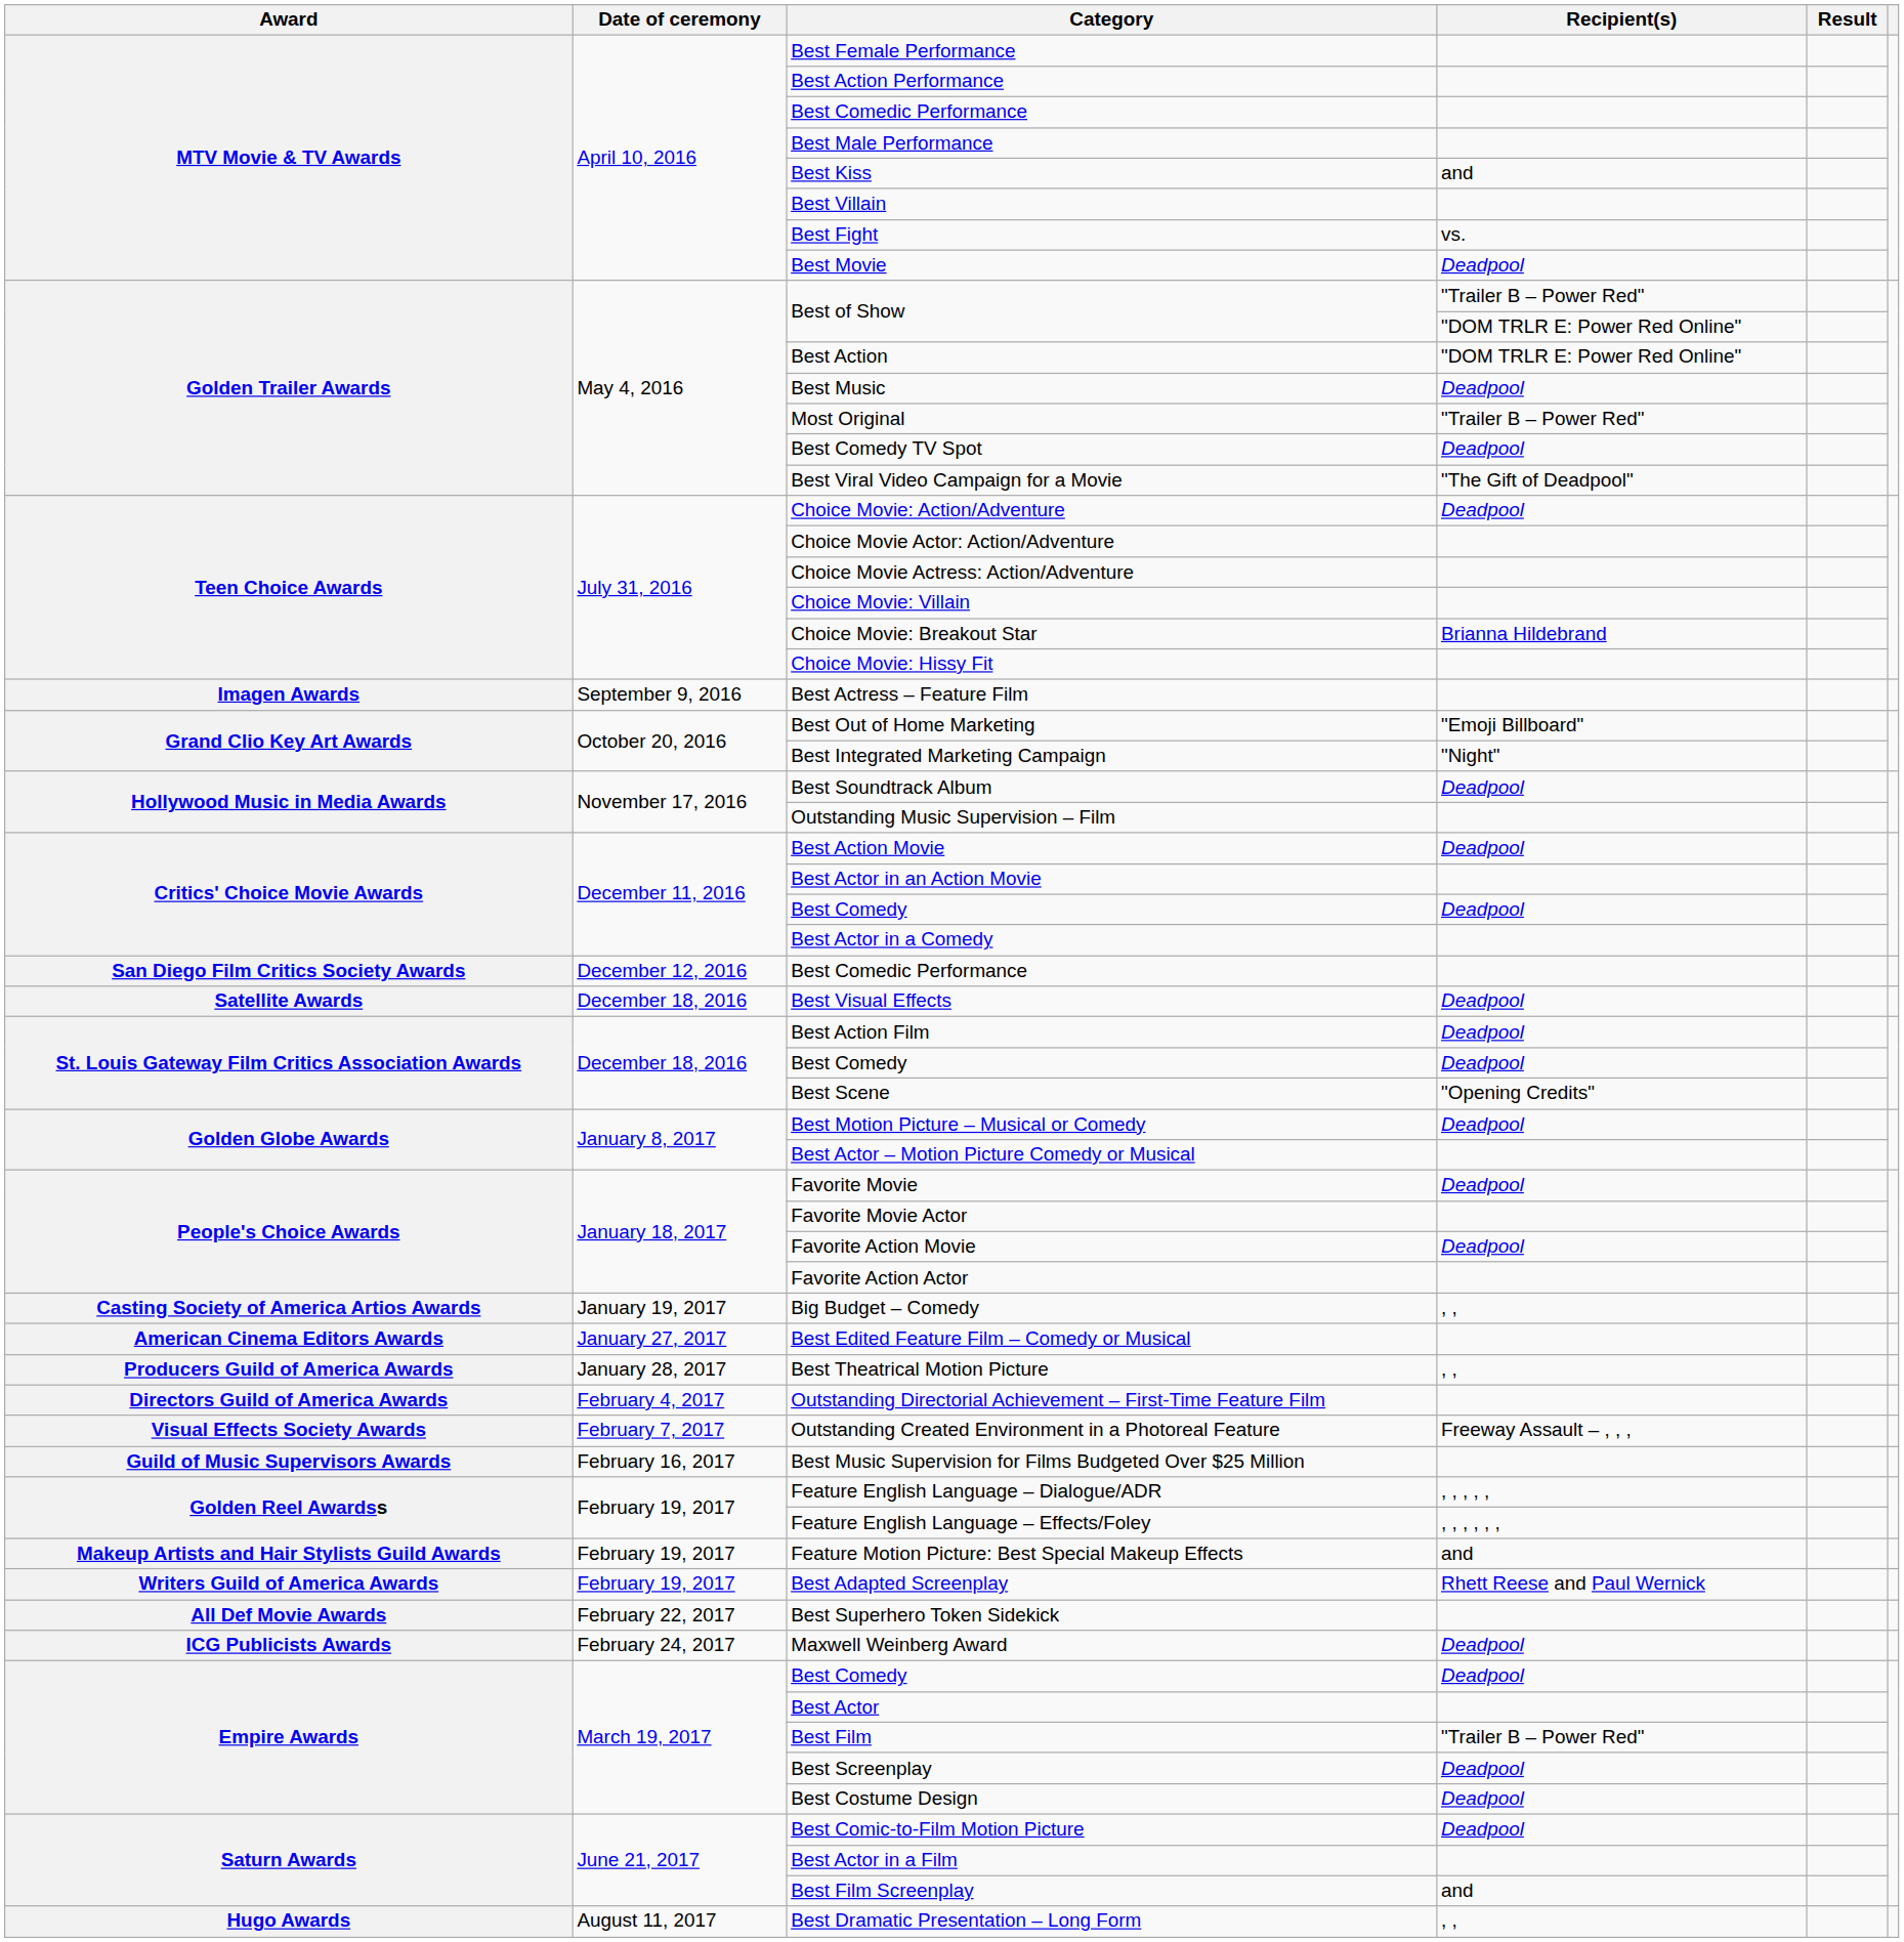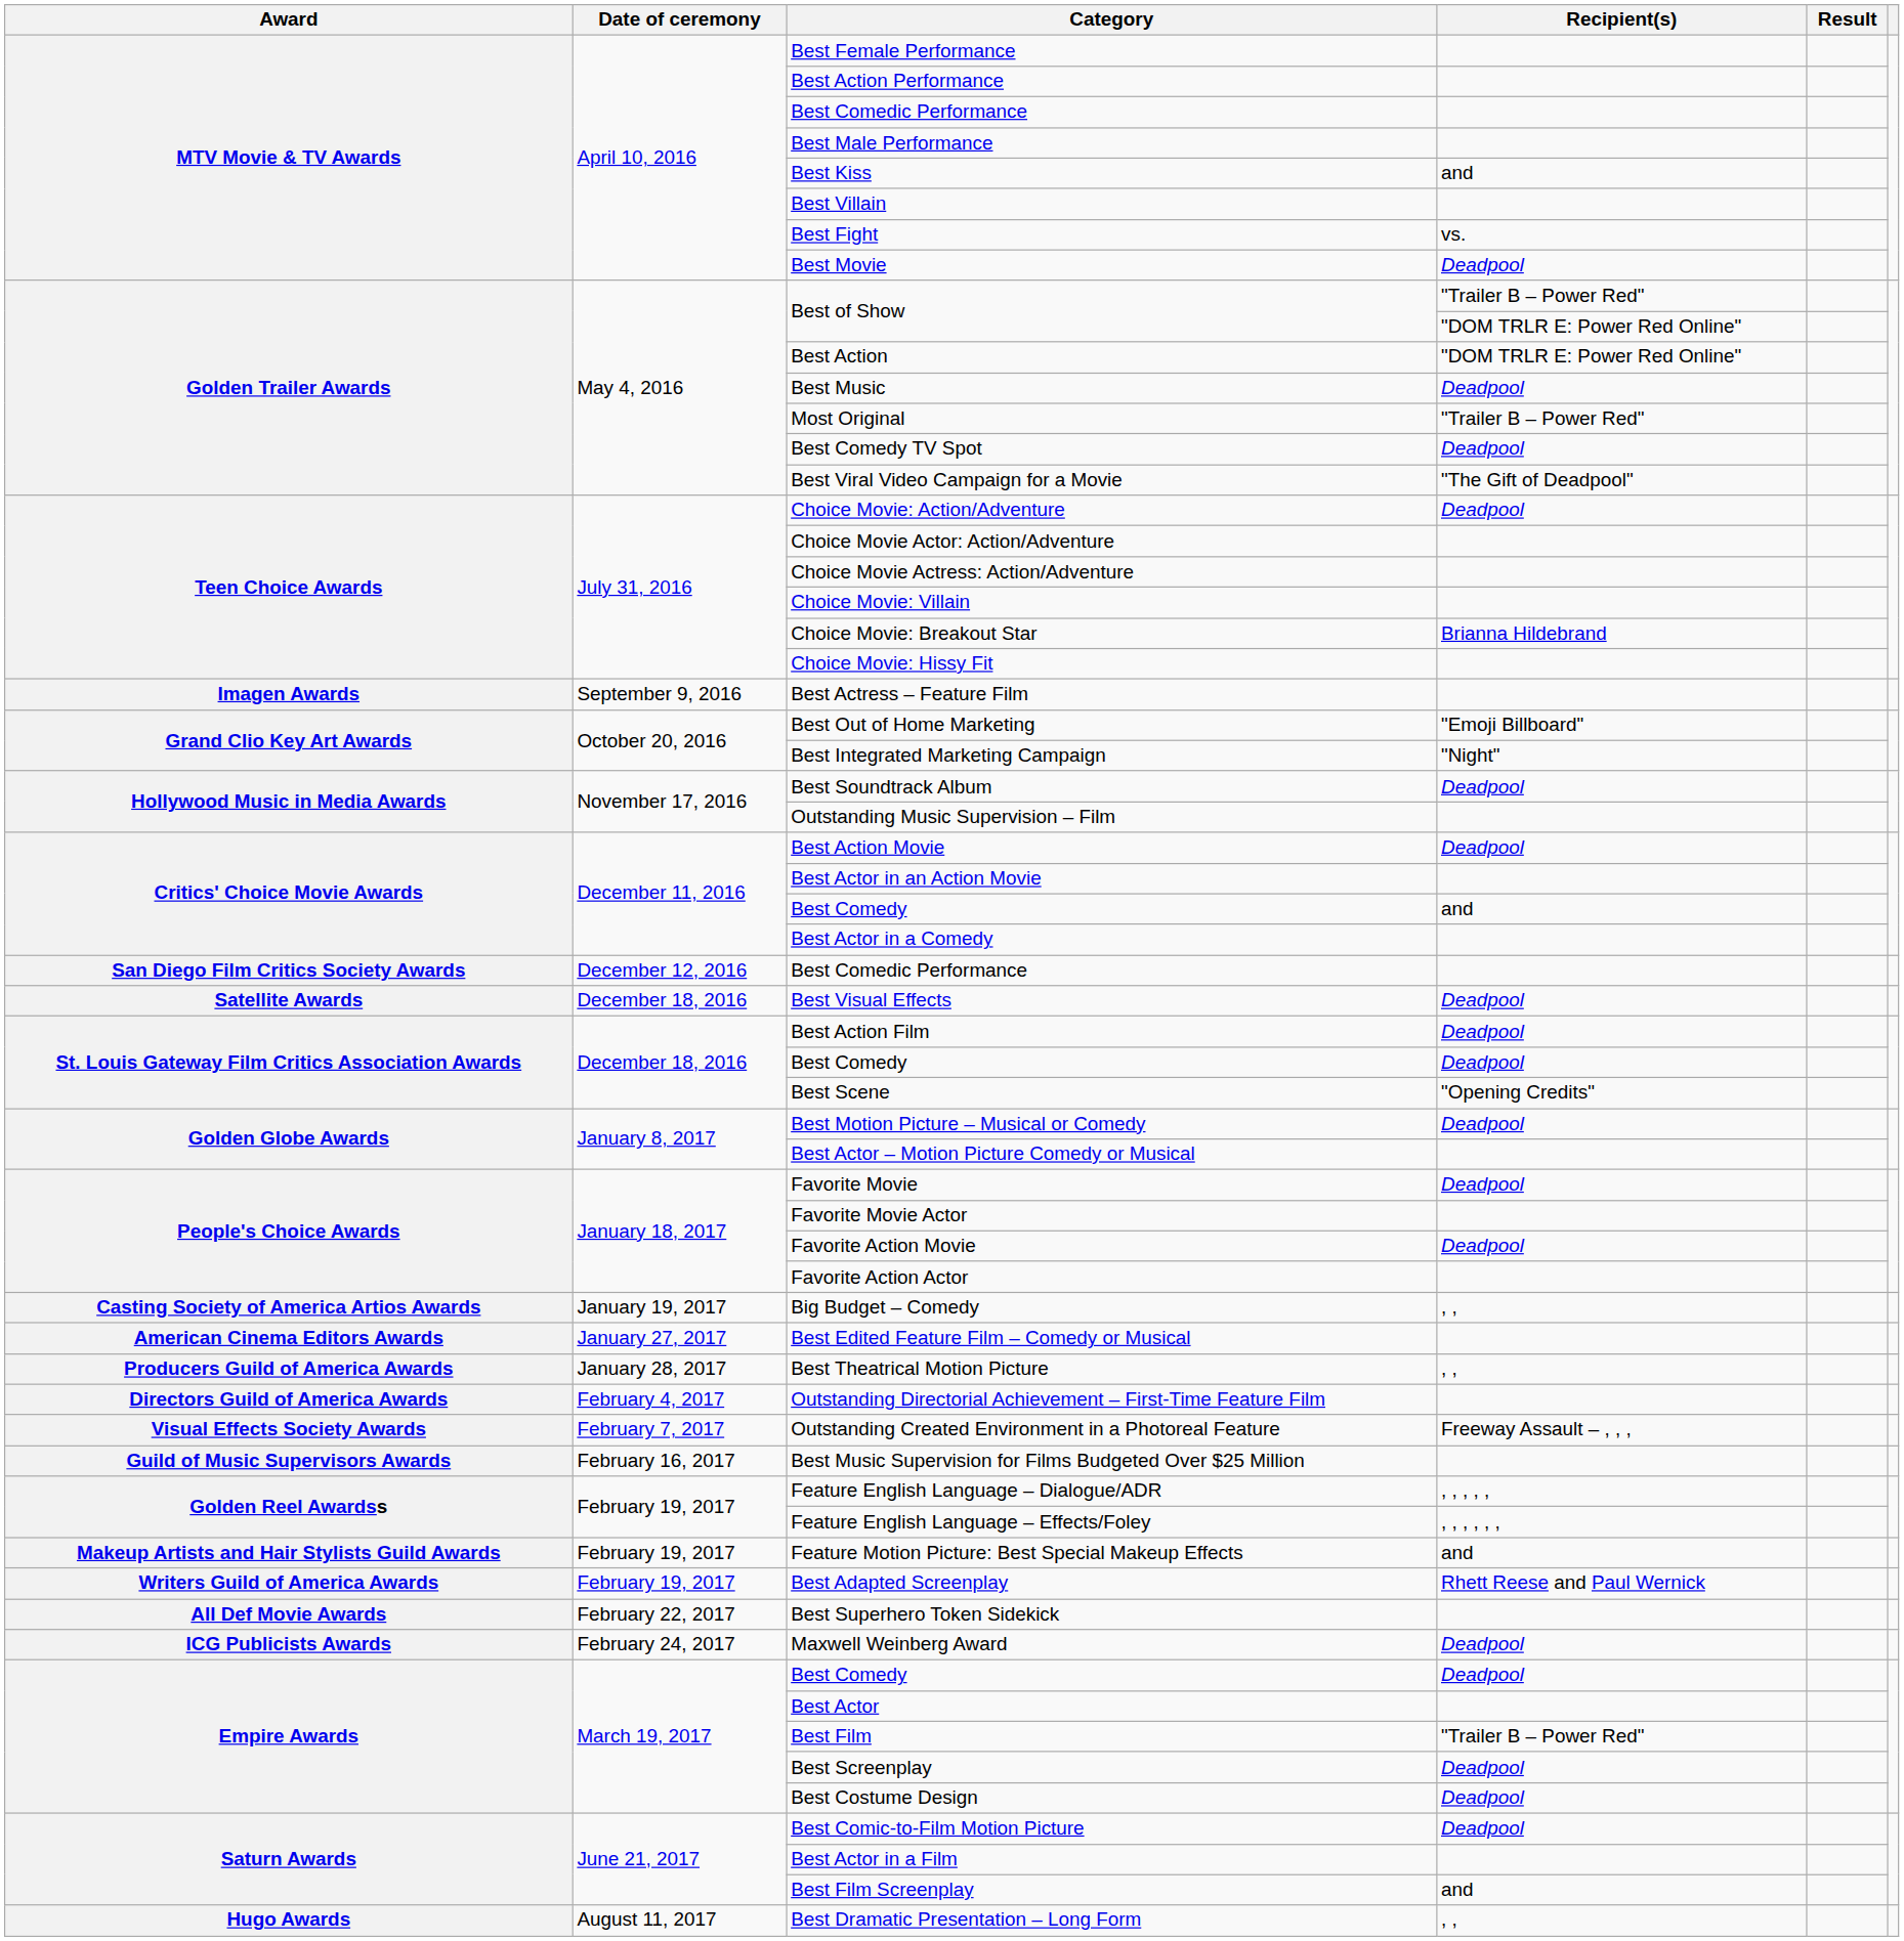 <table class="wikitable plainrowheaders sortable" style="width: 99%;">
 <tr>
 <th scope="col">Award</th>
 <th scope="col">Date of ceremony</th>
 <th scope="col">Category</th>
 <th scope="col">Recipient(s)</th>
 <th scope="col">Result</th>
 <th scope="col" class="unsortable"></th>
 </tr>
 <tr>
 <th scope="row" rowspan="8"><a href='#'>MTV Movie & TV Awards</a></th>
 <td rowspan="8"><a href='#'>April 10, 2016</a></td>
 <td><a href='#'>Best Female Performance</a></td>
 <td></td>
 <td></td>
 <td rowspan="8" style="text-align:center;"></td>
 </tr>
 <tr>
 <td><a href='#'>Best Action Performance</a></td>
 <td></td>
 <td></td>
 </tr>
 <tr>
 <td><a href='#'>Best Comedic Performance</a></td>
 <td></td>
 <td></td>
 </tr>
 <tr>
 <td><a href='#'>Best Male Performance</a></td>
 <td></td>
 <td></td>
 </tr>
 <tr>
 <td><a href='#'>Best Kiss</a></td>
 <td> and </td>
 <td></td>
 </tr>
 <tr>
 <td><a href='#'>Best Villain</a></td>
 <td></td>
 <td></td>
 </tr>
 <tr>
 <td><a href='#'>Best Fight</a></td>
 <td> vs. </td>
 <td></td>
 </tr>
 <tr>
 <td><a href='#'>Best Movie</a></td>
 <td><em><a href='#'>Deadpool</a></em></td>
 <td></td>
 </tr>
 <tr>
 <th scope="row" rowspan="7"><a href='#'>Golden Trailer Awards</a></th>
 <td rowspan="7">May 4, 2016</td>
 <td rowspan="2">Best of Show</td>
 <td>"Trailer B – Power Red"</td>
 <td></td>
 <td rowspan="7" style="text-align:center;"></td>
 </tr>
 <tr>
 <td>"DOM TRLR E: Power Red Online"</td>
 <td></td>
 </tr>
 <tr>
 <td>Best Action</td>
 <td>"DOM TRLR E: Power Red Online"</td>
 <td></td>
 </tr>
 <tr>
 <td>Best Music</td>
 <td><em><a href='#'>Deadpool</a></em></td>
 <td></td>
 </tr>
 <tr>
 <td>Most Original</td>
 <td>"Trailer B – Power Red"</td>
 <td></td>
 </tr>
 <tr>
 <td>Best Comedy TV Spot</td>
 <td><em><a href='#'>Deadpool</a></em></td>
 <td></td>
 </tr>
 <tr>
 <td>Best Viral Video Campaign for a Movie</td>
 <td>"The Gift of Deadpool"</td>
 <td></td>
 </tr>
 <tr>
 <th scope="row" rowspan="6"><a href='#'>Teen Choice Awards</a></th>
 <td rowspan="6"><a href='#'>July 31, 2016</a></td>
 <td><a href='#'>Choice Movie: Action/Adventure</a></td>
 <td><em><a href='#'>Deadpool</a></em></td>
 <td></td>
 <td rowspan="6" style="text-align:center;"></td>
 </tr>
 <tr>
 <td>Choice Movie Actor: Action/Adventure</td>
 <td></td>
 <td></td>
 </tr>
 <tr>
 <td>Choice Movie Actress: Action/Adventure</td>
 <td></td>
 <td></td>
 </tr>
 <tr>
 <td><a href='#'>Choice Movie: Villain</a></td>
 <td></td>
 <td></td>
 </tr>
 <tr>
 <td>Choice Movie: Breakout Star</td>
 <td><a href='#'>Brianna Hildebrand</a></td>
 <td></td>
 </tr>
 <tr>
 <td><a href='#'>Choice Movie: Hissy Fit</a></td>
 <td></td>
 <td></td>
 </tr>
 <tr>
 <th scope="row"><a href='#'>Imagen Awards</a></th>
 <td>September 9, 2016</td>
 <td>Best Actress – Feature Film</td>
 <td></td>
 <td></td>
 <td style="text-align:center;"></td>
 </tr>
 <tr>
 <th scope="row" rowspan="2"><a href='#'>Grand Clio Key Art Awards</a></th>
 <td rowspan="2">October 20, 2016</td>
 <td>Best Out of Home Marketing</td>
 <td>"Emoji Billboard"</td>
 <td></td>
 <td rowspan="2" style="text-align:center;"></td>
 </tr>
 <tr>
 <td>Best Integrated Marketing Campaign</td>
 <td>"Night"</td>
 <td></td>
 </tr>
 <tr>
 <th scope="row" rowspan="2"><a href='#'>Hollywood Music in Media Awards</a></th>
 <td rowspan="2">November 17, 2016</td>
 <td>Best Soundtrack Album</td>
 <td><em><a href='#'>Deadpool</a></em></td>
 <td></td>
 <td rowspan="2" style="text-align:center;"></td>
 </tr>
 <tr>
 <td>Outstanding Music Supervision – Film</td>
 <td></td>
 <td></td>
 </tr>
 <tr>
 <th scope="row" rowspan="4"><a href='#'>Critics' Choice Movie Awards</a></th>
 <td rowspan="4"><a href='#'>December 11, 2016</a></td>
 <td><a href='#'>Best Action Movie</a></td>
 <td><em><a href='#'>Deadpool</a></em></td>
 <td></td>
 <td rowspan="4" style="text-align:center;"></td>
 </tr>
 <tr>
 <td><a href='#'>Best Actor in an Action Movie</a></td>
 <td></td>
 <td></td>
 </tr>
 <tr>
 <td><a href='#'>Best Comedy</a></td>
-<td><em><a href='#'>Deadpool</a></em></td>
+<td> and </td>
 <td></td>
 </tr>
 <tr>
 <td><a href='#'>Best Actor in a Comedy</a></td>
 <td></td>
 <td></td>
 </tr>
 <tr>
 <th scope="row"><a href='#'>San Diego Film Critics Society Awards</a></th>
 <td><a href='#'>December 12, 2016</a></td>
 <td>Best Comedic Performance</td>
 <td></td>
 <td></td>
 <td style="text-align:center;"></td>
 </tr>
 <tr>
 <th scope="row"><a href='#'>Satellite Awards</a></th>
 <td><a href='#'>December 18, 2016</a></td>
 <td><a href='#'>Best Visual Effects</a></td>
 <td><em><a href='#'>Deadpool</a></em></td>
 <td></td>
 <td style="text-align:center;"></td>
 </tr>
 <tr>
 <th scope="row" rowspan="3"><a href='#'>St. Louis Gateway Film Critics Association Awards</a></th>
 <td rowspan="3"><a href='#'>December 18, 2016</a></td>
 <td>Best Action Film</td>
 <td><em><a href='#'>Deadpool</a></em></td>
 <td></td>
 <td rowspan="3" style="text-align:center;"></td>
 </tr>
 <tr>
 <td>Best Comedy</td>
 <td><em><a href='#'>Deadpool</a></em></td>
 <td></td>
 </tr>
 <tr>
 <td>Best Scene</td>
 <td>"Opening Credits"</td>
 <td></td>
 </tr>
 <tr>
 <th scope="row" rowspan="2"><a href='#'>Golden Globe Awards</a></th>
 <td rowspan="2"><a href='#'>January 8, 2017</a></td>
 <td><a href='#'>Best Motion Picture – Musical or Comedy</a></td>
 <td><em><a href='#'>Deadpool</a></em></td>
 <td></td>
 <td rowspan="2" style="text-align:center;"></td>
 </tr>
 <tr>
 <td><a href='#'>Best Actor – Motion Picture Comedy or Musical</a></td>
 <td></td>
 <td></td>
 </tr>
 <tr>
 <th scope="row" rowspan="4"><a href='#'>People's Choice Awards</a></th>
 <td rowspan="4"><a href='#'>January 18, 2017</a></td>
 <td>Favorite Movie</td>
 <td><em><a href='#'>Deadpool</a></em></td>
 <td></td>
 <td rowspan="4" style="text-align:center;"></td>
 </tr>
 <tr>
 <td>Favorite Movie Actor</td>
 <td></td>
 <td></td>
 </tr>
 <tr>
 <td>Favorite Action Movie</td>
 <td><em><a href='#'>Deadpool</a></em></td>
 <td></td>
 </tr>
 <tr>
 <td>Favorite Action Actor</td>
 <td></td>
 <td></td>
 </tr>
 <tr>
 <th scope="row"><a href='#'>Casting Society of America Artios Awards</a></th>
 <td>January 19, 2017</td>
 <td>Big Budget – Comedy</td>
 <td>, , </td>
 <td></td>
 <td style="text-align:center;"></td>
 </tr>
 <tr>
 <th scope="row"><a href='#'>American Cinema Editors Awards</a></th>
 <td><a href='#'>January 27, 2017</a></td>
 <td><a href='#'>Best Edited Feature Film – Comedy or Musical</a></td>
 <td></td>
 <td></td>
 <td style="text-align:center;"></td>
 </tr>
 <tr>
 <th scope="row"><a href='#'>Producers Guild of America Awards</a></th>
 <td>January 28, 2017</td>
 <td>Best Theatrical Motion Picture</td>
 <td>, , </td>
 <td></td>
 <td style="text-align:center;"></td>
 </tr>
 <tr>
 <th scope="row"><a href='#'>Directors Guild of America Awards</a></th>
 <td><a href='#'>February 4, 2017</a></td>
 <td><a href='#'>Outstanding Directorial Achievement – First-Time Feature Film</a></td>
 <td></td>
 <td></td>
 <td style="text-align:center;"></td>
 </tr>
 <tr>
 <th scope="row"><a href='#'>Visual Effects Society Awards</a></th>
 <td><a href='#'>February 7, 2017</a></td>
 <td>Outstanding Created Environment in a Photoreal Feature</td>
 <td>Freeway Assault – , , , </td>
 <td></td>
 <td style="text-align:center;"></td>
 </tr>
 <tr>
 <th scope="row"><a href='#'>Guild of Music Supervisors Awards</a></th>
 <td>February 16, 2017</td>
 <td>Best Music Supervision for Films Budgeted Over $25 Million</td>
 <td></td>
 <td></td>
 <td style="text-align:center;"></td>
 </tr>
 <tr>
 <th scope="row" rowspan="2"><a href='#'>Golden Reel Awards</a>s</th>
 <td rowspan="2">February 19, 2017</td>
 <td>Feature English Language – Dialogue/ADR</td>
 <td>, , , , , </td>
 <td></td>
 <td rowspan="2" style="text-align:center;"></td>
 </tr>
 <tr>
 <td>Feature English Language – Effects/Foley</td>
 <td>, , , , , , </td>
 <td></td>
 </tr>
 <tr>
 <th scope="row"><a href='#'>Makeup Artists and Hair Stylists Guild Awards</a></th>
 <td>February 19, 2017</td>
 <td>Feature Motion Picture: Best Special Makeup Effects</td>
 <td> and </td>
 <td></td>
 <td style="text-align:center;"></td>
 </tr>
 <tr>
 <th scope="row"><a href='#'>Writers Guild of America Awards</a></th>
 <td><a href='#'>February 19, 2017</a></td>
 <td><a href='#'>Best Adapted Screenplay</a></td>
 <td><a href='#'>Rhett Reese</a> and <a href='#'>Paul Wernick</a></td>
 <td></td>
 <td style="text-align:center;"></td>
 </tr>
 <tr>
 <th scope="row"><a href='#'>All Def Movie Awards</a></th>
 <td>February 22, 2017</td>
 <td>Best Superhero Token Sidekick</td>
 <td></td>
 <td></td>
 <td style="text-align:center;"></td>
 </tr>
 <tr>
 <th scope="row"><a href='#'>ICG Publicists Awards</a></th>
 <td>February 24, 2017</td>
 <td>Maxwell Weinberg Award</td>
 <td><em><a href='#'>Deadpool</a></em></td>
 <td></td>
 <td style="text-align:center;"></td>
 </tr>
 <tr>
 <th scope="row" rowspan="5"><a href='#'>Empire Awards</a></th>
 <td rowspan="5"><a href='#'>March 19, 2017</a></td>
 <td><a href='#'>Best Comedy</a></td>
 <td><em><a href='#'>Deadpool</a></em></td>
 <td></td>
 <td rowspan="5" style="text-align:center;"></td>
 </tr>
 <tr>
 <td><a href='#'>Best Actor</a></td>
 <td></td>
 <td></td>
 </tr>
 <tr>
 <td><a href='#'>Best Film</a></td>
 <td>"Trailer B – Power Red"</td>
 <td></td>
 </tr>
 <tr>
 <td>Best Screenplay</td>
 <td><em><a href='#'>Deadpool</a></em></td>
 <td></td>
 </tr>
 <tr>
 <td>Best Costume Design</td>
 <td><em><a href='#'>Deadpool</a></em></td>
 <td></td>
 </tr>
 <tr>
 <th scope="row" rowspan="3"><a href='#'>Saturn Awards</a></th>
 <td rowspan="3"><a href='#'>June 21, 2017</a></td>
 <td><a href='#'>Best Comic-to-Film Motion Picture</a></td>
 <td><em><a href='#'>Deadpool</a></em></td>
 <td></td>
 <td rowspan="3" style="text-align:center;"></td>
 </tr>
 <tr>
 <td><a href='#'>Best Actor in a Film</a></td>
 <td></td>
 <td></td>
 </tr>
 <tr>
 <td><a href='#'>Best Film Screenplay</a></td>
 <td> and </td>
 <td></td>
 </tr>
 <tr>
 <th scope="row"><a href='#'>Hugo Awards</a></th>
 <td>August 11, 2017</td>
 <td><a href='#'>Best Dramatic Presentation – Long Form</a></td>
 <td>, , </td>
 <td></td>
 <td style="text-align:center;"></td>
 </tr>
 </table>
